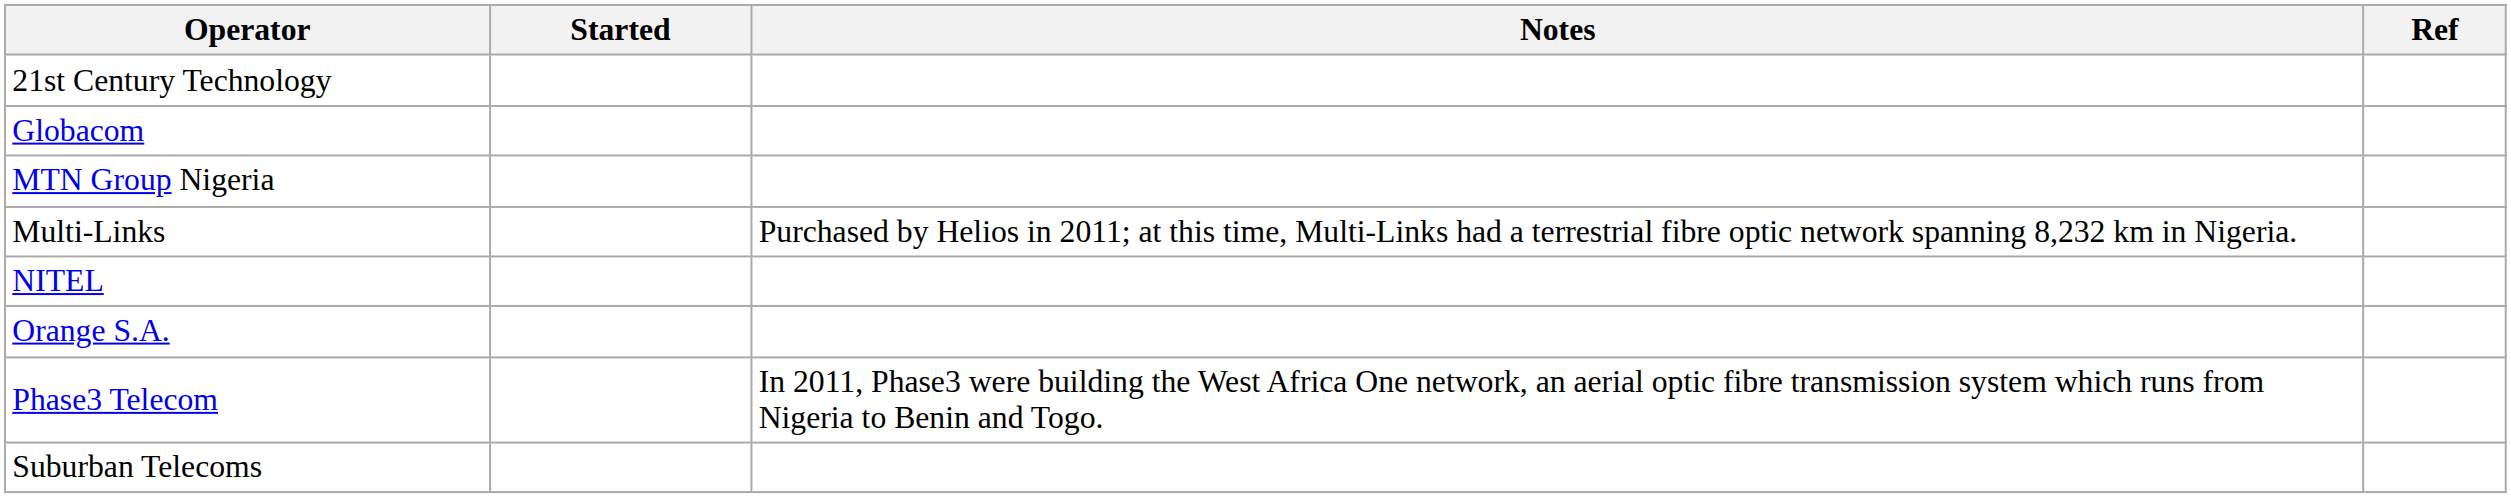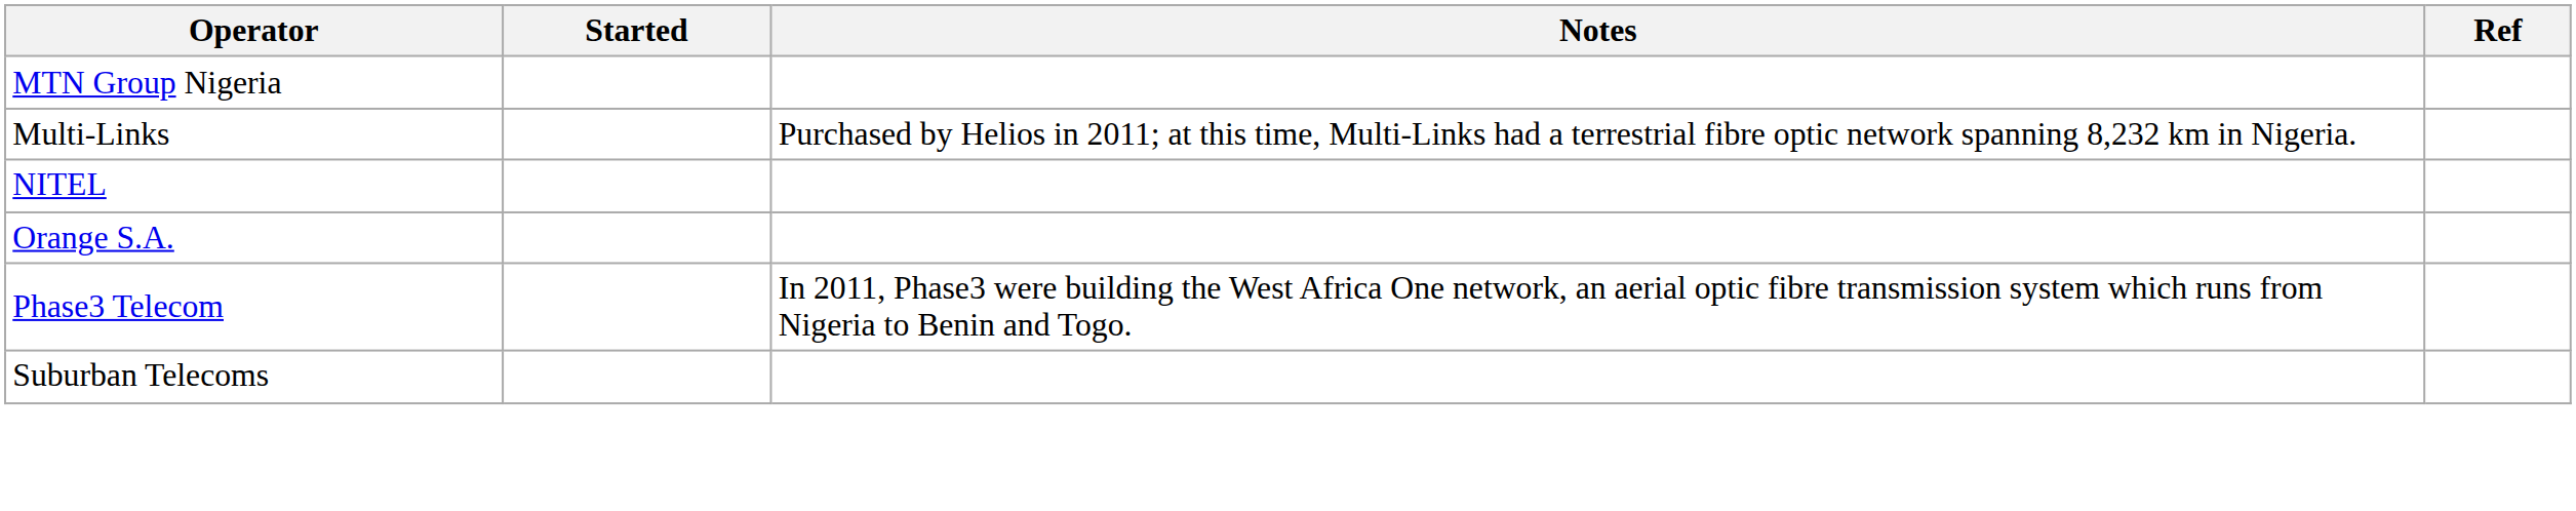 <table class="wikitable" style="background: #FFFFFF; width: 100%; white-space: normal;">
 <tr>
 <th scope="col" width="100px">Operator</th>
 <th scope="col" width="20px">Started</th>
 <th scope="col" width="350px">Notes</th>
 <th scope="col" width="20px">Ref</th>
-</tr>
-<tr>
-<td>21st Century Technology</td>
-<td></td>
-<td></td>
-<td></td>
-</tr>
-<tr>
-<td><a href='#'>Globacom</a></td>
-<td></td>
-<td></td>
-<td></td>
 </tr>
 <tr>
 <td><a href='#'>MTN Group</a> Nigeria</td>
 <td></td>
 <td></td>
 <td></td>
 </tr>
 <tr>
 <td>Multi-Links</td>
 <td></td>
 <td>Purchased by Helios in 2011; at this time, Multi-Links had a terrestrial fibre optic network spanning 8,232 km in Nigeria.</td>
 <td></td>
 </tr>
 <tr>
 <td><a href='#'>NITEL</a></td>
 <td></td>
 <td></td>
 <td></td>
 </tr>
 <tr>
 <td><a href='#'>Orange S.A.</a></td>
 <td></td>
 <td></td>
 <td></td>
 </tr>
 <tr>
 <td><a href='#'>Phase3 Telecom</a></td>
 <td></td>
 <td>In 2011, Phase3 were building the West Africa One network, an aerial optic fibre transmission system which runs from Nigeria to Benin and Togo.</td>
 <td></td>
 </tr>
 <tr>
 <td>Suburban Telecoms</td>
 <td></td>
 <td></td>
 <td></td>
 </tr>
 </table>
